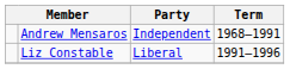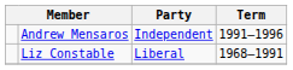 <table class="wikitable">
 <tr>
 <th colspan="2">Member</th>
 <th>Party</th>
 <th>Term</th>
 </tr>
 <tr>
 <td> </td>
 <td><a href='#'>Andrew Mensaros</a></td>
 <td><a href='#'>Independent</a></td>
-<td>1968–1991</td>
+<td>1991–1996</td>
 </tr>
 <tr>
 <td> </td>
 <td><a href='#'>Liz Constable</a></td>
 <td><a href='#'>Liberal</a></td>
-<td>1991–1996</td>
+<td>1968–1991</td>
 </tr>
 <tr>
 </tr>
 </table>
